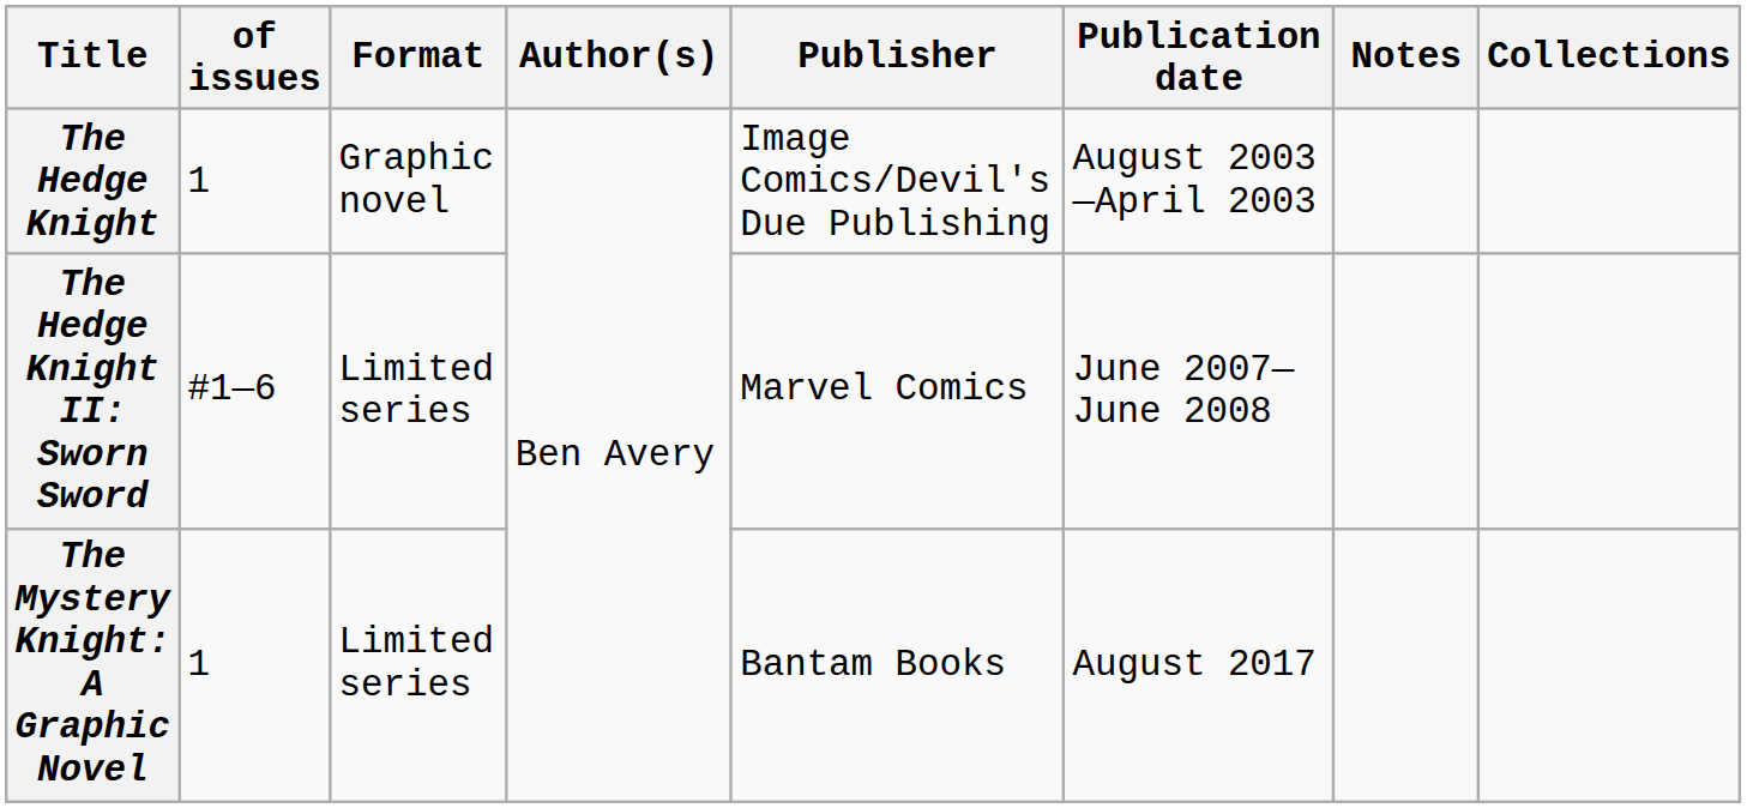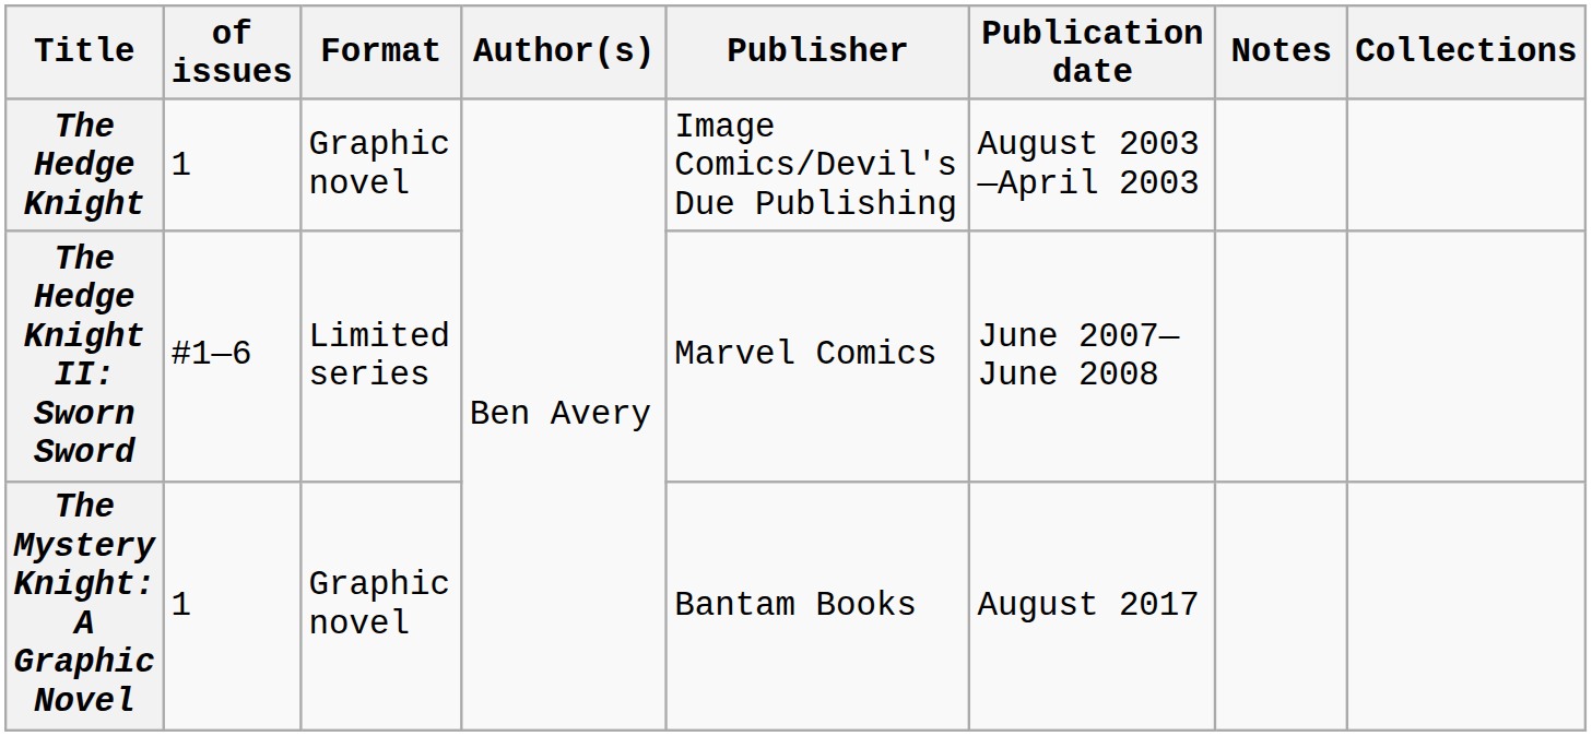 <table class="wikitable">
 <tr>
 <th>Title</th>
 <th style="width:40pt"> of issues</th>
 <th style="width:75pt">Format</th>
 <th style="width:125pt">Author(s)</th>
 <th style="width:125pt">Publisher</th>
 <th style="width:150pt">Publication date</th>
 <th style="width:175pt">Notes</th>
 <th>Collections</th>
 </tr>
 <tr>
 <th><em>The Hedge Knight</em></th>
 <td>1</td>
 <td>Graphic novel</td>
 <td rowspan="3">Ben Avery</td>
 <td>Image Comics/Devil's Due Publishing</td>
 <td>August 2003—April 2003</td>
 <td></td>
 <td></td>
 </tr>
 <tr>
 <th><em>The Hedge Knight II: Sworn Sword</em></th>
 <td>#1—6</td>
 <td>Limited series</td>
 <td>Marvel Comics</td>
 <td>June 2007—June 2008</td>
 <td></td>
 <td></td>
 </tr>
 <tr>
 <th><em>The Mystery Knight: A Graphic Novel</em></th>
 <td>1</td>
-<td>Limited series</td>
+<td>Graphic novel</td>
 <td>Bantam Books</td>
 <td>August 2017</td>
 <td></td>
 <td></td>
 </tr>
 </table>
